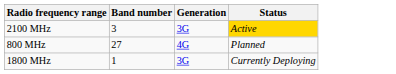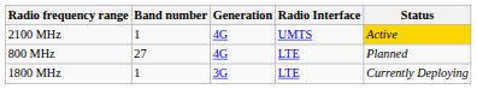 <table class="wikitable sortable">
 <tr>
 <th>Radio frequency range</th>
 <th>Band number</th>
 <th>Generation</th>
+<th>Radio Interface</th>
 <th>Status</th>
 </tr>
 <tr>
 <td>2100 MHz</td>
-<td>3</td>
-<td><a href='#'>3G</a></td>
+<td>1</td>
+<td><a href='#'>4G</a></td>
+<td><a href='#'>UMTS</a></td>
 <td style="background: gold;"><em>Active</em></td>
 </tr>
 <tr>
 <td>800 MHz</td>
 <td>27</td>
 <td><a href='#'>4G</a></td>
+<td><a href='#'>LTE</a></td>
 <td><em>Planned</em></td>
 </tr>
 <tr>
 <td>1800 MHz</td>
 <td>1</td>
 <td><a href='#'>3G</a></td>
+<td><a href='#'>LTE</a></td>
 <td><em>Currently Deploying</em></td>
 </tr>
 </table>
